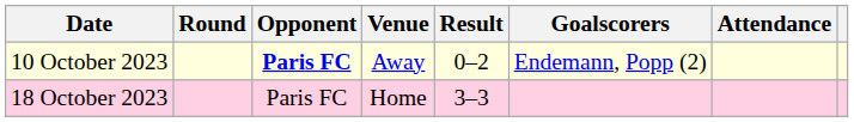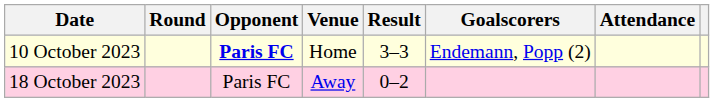 <table class="wikitable" Style="text-align: center">
 <tr>
 <th>Date</th>
 <th>Round</th>
 <th>Opponent</th>
 <th>Venue</th>
 <th>Result<br></th>
 <th>Goalscorers</th>
 <th>Attendance</th>
 <th></th>
 </tr>
 <tr style="background:#ffffdd">
 <td>10 October 2023</td>
 <td></td>
 <td><strong><a href='#'>Paris FC</a></strong></td>
-<td><a href='#'>Away</a></td>
-<td>0–2</td>
+<td>Home</td>
+<td>3–3</td>
 <td><a href='#'>Endemann</a>, <a href='#'>Popp</a> (2)</td>
 <td></td>
 <td></td>
 </tr>
 <tr style="background:#ffd0e3">
 <td>18 October 2023</td>
 <td></td>
 <td>Paris FC</td>
-<td>Home</td>
-<td>3–3</td>
+<td><a href='#'>Away</a></td>
+<td>0–2</td>
 <td></td>
 <td></td>
 <td></td>
 </tr>
 </table>
